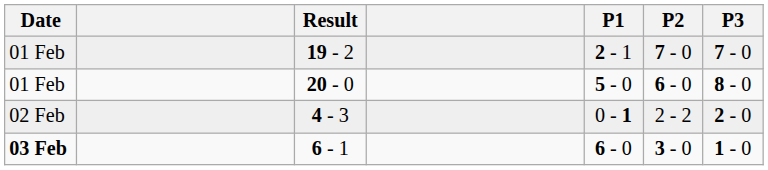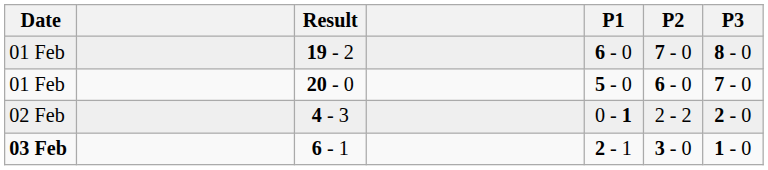 <table class="wikitable">
 <tr>
 <th width=50px>Date</th>
 <th width=165px></th>
 <th width=50px>Result</th>
 <th width=165px></th>
 <th width=40px>P1</th>
 <th width=40px>P2</th>
 <th width=40px>P3</th>
 </tr>
 <tr bgcolor="#EFEFEF">
 <td>01 Feb</td>
 <td></td>
 <td align="center"><strong>19</strong> - 2</td>
 <td></td>
-<td align="center"><strong>2</strong> - 1</td>
+<td align="center"><strong>6</strong> - 0</td>
 <td align="center"><strong>7</strong> - 0</td>
-<td align="center"><strong>7</strong> - 0</td>
+<td align="center"><strong>8</strong> - 0</td>
 </tr>
 <tr>
 <td>01 Feb</td>
 <td></td>
 <td align="center"><strong>20</strong> - 0</td>
 <td></td>
 <td align="center"><strong>5</strong> - 0</td>
 <td align="center"><strong>6</strong> - 0</td>
-<td align="center"><strong>8</strong> - 0</td>
+<td align="center"><strong>7</strong> - 0</td>
 </tr>
 <tr bgcolor="#EFEFEF">
 <td>02 Feb</td>
 <td></td>
 <td align="center"><strong>4</strong> - 3</td>
 <td></td>
 <td align="center">0 - <strong>1</strong></td>
 <td align="center">2 - 2</td>
 <td align="center"><strong>2</strong> - 0</td>
 </tr>
 <tr>
 <td><strong>03 Feb</strong></td>
 <td></td>
 <td align="center"><strong>6</strong> - 1</td>
 <td></td>
-<td align="center"><strong>6</strong> - 0</td>
+<td align="center"><strong>2</strong> - 1</td>
 <td align="center"><strong>3</strong> - 0</td>
 <td align="center"><strong>1</strong> - 0</td>
 </tr>
 </table>
